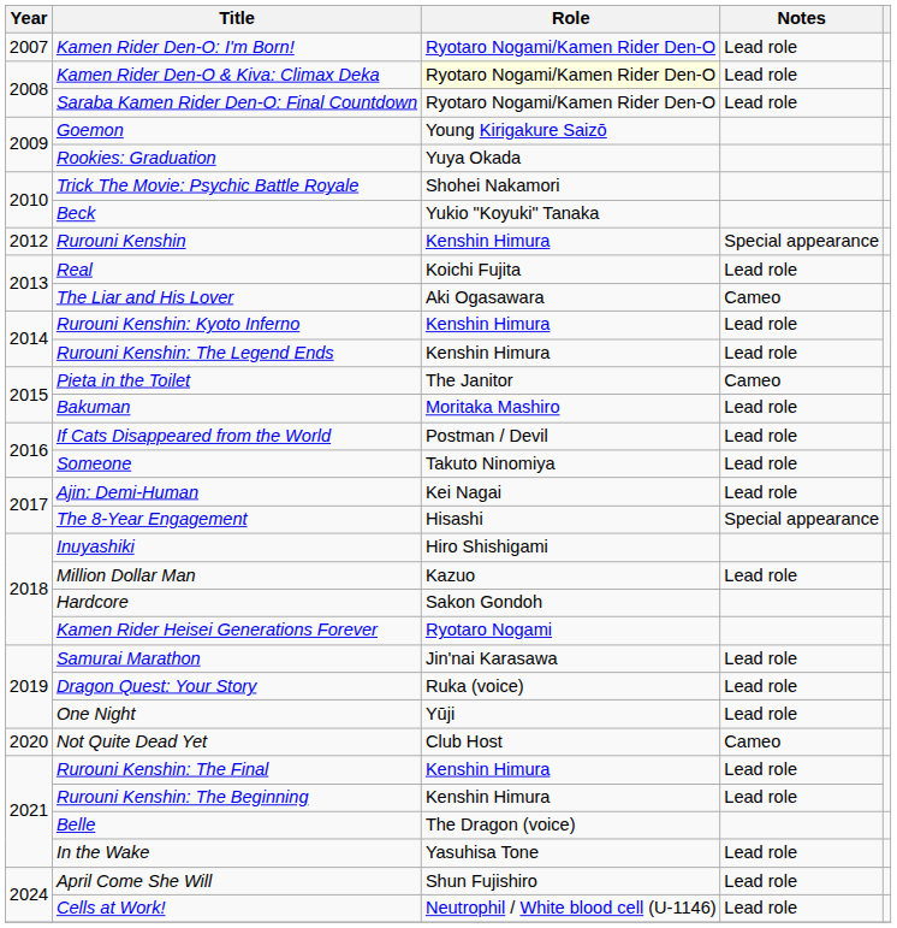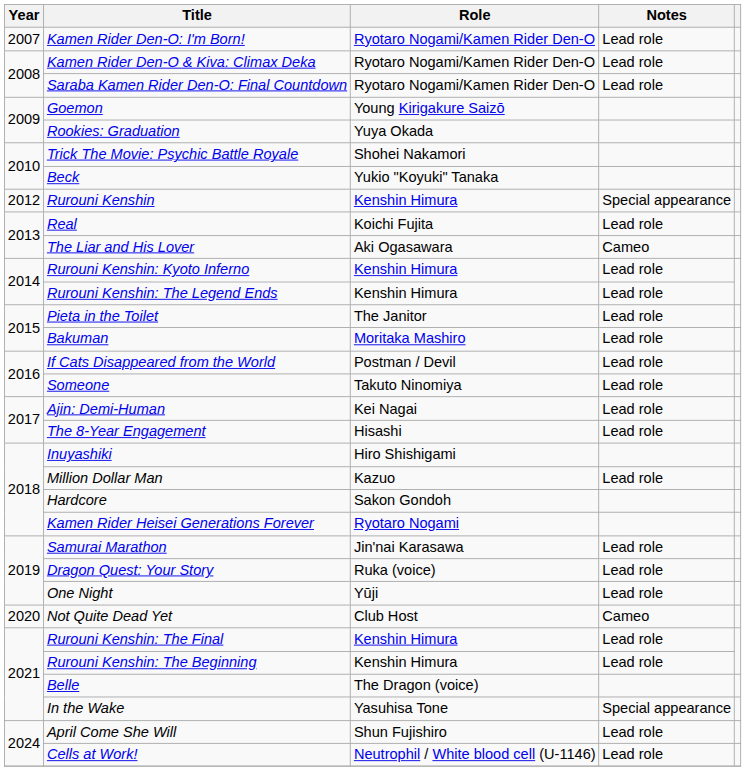 <table class="wikitable sortable">
 <tr>
 <th>Year</th>
 <th>Title</th>
 <th>Role</th>
 <th class="unsortable">Notes</th>
 <th class="unsortable"></th>
 </tr>
 <tr>
 <td>2007</td>
 <td><em><a href='#'>Kamen Rider Den-O: I'm Born!</a></em></td>
 <td><a href='#'>Ryotaro Nogami/Kamen Rider Den-O</a></td>
 <td>Lead role</td>
 <td></td>
 </tr>
 <tr>
 <td rowspan="2">2008</td>
 <td><em><a href='#'>Kamen Rider Den-O & Kiva: Climax Deka</a></em></td>
-<td style="background: lightyellow;">Ryotaro Nogami/Kamen Rider Den-O</td>
+<td>Ryotaro Nogami/Kamen Rider Den-O</td>
 <td>Lead role</td>
 <td></td>
 </tr>
 <tr>
 <td><em><a href='#'>Saraba Kamen Rider Den-O: Final Countdown</a></em></td>
 <td>Ryotaro Nogami/Kamen Rider Den-O</td>
 <td>Lead role</td>
 <td></td>
 </tr>
 <tr>
 <td rowspan="2">2009</td>
 <td><em><a href='#'>Goemon</a></em></td>
 <td>Young <a href='#'>Kirigakure Saizō</a></td>
 <td></td>
 <td></td>
 </tr>
 <tr>
 <td><em><a href='#'>Rookies: Graduation</a></em></td>
 <td>Yuya Okada</td>
 <td></td>
 <td></td>
 </tr>
 <tr>
 <td rowspan="2">2010</td>
 <td><em><a href='#'>Trick The Movie: Psychic Battle Royale</a></em></td>
 <td>Shohei Nakamori</td>
 <td></td>
 <td></td>
 </tr>
 <tr>
 <td><em><a href='#'>Beck</a></em></td>
 <td>Yukio "Koyuki" Tanaka</td>
 <td></td>
 <td></td>
 </tr>
 <tr>
 <td>2012</td>
 <td><em><a href='#'>Rurouni Kenshin</a></em></td>
 <td><a href='#'>Kenshin Himura</a></td>
 <td>Special appearance</td>
 <td></td>
 </tr>
 <tr>
 <td rowspan=2>2013</td>
 <td><em><a href='#'>Real</a></em></td>
 <td>Koichi Fujita</td>
 <td>Lead role</td>
 <td></td>
 </tr>
 <tr>
 <td><em><a href='#'>The Liar and His Lover</a></em></td>
 <td>Aki Ogasawara</td>
 <td>Cameo</td>
 <td></td>
 </tr>
 <tr>
 <td rowspan=2>2014</td>
 <td><em><a href='#'>Rurouni Kenshin: Kyoto Inferno</a></em></td>
 <td><a href='#'>Kenshin Himura</a></td>
 <td>Lead role</td>
 <td rowspan=2><br></td>
 </tr>
 <tr>
 <td><em><a href='#'>Rurouni Kenshin: The Legend Ends</a></em></td>
 <td>Kenshin Himura</td>
 <td>Lead role</td>
 </tr>
 <tr>
 <td rowspan="2">2015</td>
 <td><em><a href='#'>Pieta in the Toilet</a></em></td>
 <td>The Janitor</td>
-<td>Cameo</td>
+<td>Lead role</td>
 <td></td>
 </tr>
 <tr>
 <td><em><a href='#'>Bakuman</a></em></td>
 <td><a href='#'>Moritaka Mashiro</a></td>
 <td>Lead role</td>
 <td></td>
 </tr>
 <tr>
 <td rowspan=2>2016</td>
 <td><em><a href='#'>If Cats Disappeared from the World</a></em></td>
 <td>Postman / Devil</td>
 <td>Lead role</td>
 <td></td>
 </tr>
 <tr>
 <td><em><a href='#'>Someone</a></em></td>
 <td>Takuto Ninomiya</td>
 <td>Lead role</td>
 <td></td>
 </tr>
 <tr>
 <td rowspan=2>2017</td>
 <td><em><a href='#'>Ajin: Demi-Human</a></em></td>
 <td>Kei Nagai</td>
 <td>Lead role</td>
 <td></td>
 </tr>
 <tr>
 <td><em><a href='#'>The 8-Year Engagement</a></em></td>
 <td>Hisashi</td>
-<td>Special appearance</td>
+<td>Lead role</td>
 <td></td>
 </tr>
 <tr>
 <td rowspan=4>2018</td>
 <td><em><a href='#'>Inuyashiki</a></em></td>
 <td>Hiro Shishigami</td>
 <td></td>
 <td></td>
 </tr>
 <tr>
 <td><em>Million Dollar Man</em></td>
 <td>Kazuo</td>
 <td>Lead role</td>
 <td></td>
 </tr>
 <tr>
 <td><em>Hardcore</em></td>
 <td>Sakon Gondoh</td>
 <td></td>
 <td></td>
 </tr>
 <tr>
 <td><em><a href='#'>Kamen Rider Heisei Generations Forever</a></em></td>
 <td><a href='#'>Ryotaro Nogami</a></td>
 <td></td>
 <td></td>
 </tr>
 <tr>
 <td rowspan=3>2019</td>
 <td><em><a href='#'>Samurai Marathon</a></em></td>
 <td>Jin'nai Karasawa</td>
 <td>Lead role</td>
 <td></td>
 </tr>
 <tr>
 <td><em><a href='#'>Dragon Quest: Your Story</a></em></td>
 <td>Ruka (voice)</td>
 <td>Lead role</td>
 <td></td>
 </tr>
 <tr>
 <td><em>One Night</em></td>
 <td>Yūji</td>
 <td>Lead role</td>
 <td></td>
 </tr>
 <tr>
 <td>2020</td>
 <td><em>Not Quite Dead Yet</em></td>
 <td>Club Host</td>
 <td>Cameo</td>
 <td></td>
 </tr>
 <tr>
 <td rowspan=4>2021</td>
 <td><em><a href='#'>Rurouni Kenshin: The Final</a></em></td>
 <td><a href='#'>Kenshin Himura</a></td>
 <td>Lead role</td>
 <td rowspan=2><br></td>
 </tr>
 <tr>
 <td><em><a href='#'>Rurouni Kenshin: The Beginning</a></em></td>
 <td>Kenshin Himura</td>
 <td>Lead role</td>
 </tr>
 <tr>
 <td><em><a href='#'>Belle</a></em></td>
 <td>The Dragon (voice)</td>
 <td></td>
 <td></td>
 </tr>
 <tr>
 <td><em>In the Wake</em></td>
 <td>Yasuhisa Tone</td>
-<td>Lead role</td>
+<td>Special appearance</td>
 <td></td>
 </tr>
 <tr>
 <td rowspan=2>2024</td>
 <td><em>April Come She Will</em></td>
 <td>Shun Fujishiro</td>
 <td>Lead role</td>
 <td></td>
 </tr>
 <tr>
 <td><em><a href='#'>Cells at Work!</a></em></td>
 <td><a href='#'>Neutrophil</a> / <a href='#'>White blood cell</a> (U-1146)</td>
 <td>Lead role</td>
 <td></td>
 </tr>
 <tr>
 </tr>
 </table>
